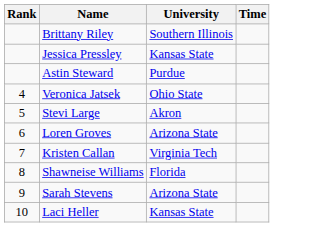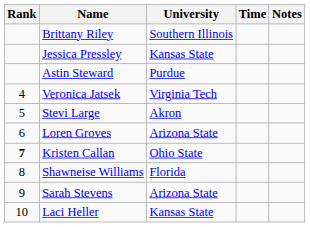 <table class="wikitable sortable" style="text-align:center">
 <tr>
 <th>Rank</th>
 <th>Name</th>
 <th>University</th>
 <th>Time</th>
+<th>Notes</th>
 </tr>
 <tr>
 <td></td>
 <td align=left><a href='#'>Brittany Riley</a></td>
 <td align=left><a href='#'>Southern Illinois</a></td>
+<td></td>
 <td></td>
 </tr>
 <tr>
 <td></td>
 <td align=left><a href='#'>Jessica Pressley</a></td>
 <td align="left"><a href='#'>Kansas State</a></td>
 <td></td>
+<td></td>
 </tr>
 <tr>
 <td></td>
 <td align=left><a href='#'>Astin Steward</a></td>
 <td align="left"><a href='#'>Purdue</a></td>
 <td></td>
+<td></td>
 </tr>
 <tr>
 <td>4</td>
 <td align=left><a href='#'>Veronica Jatsek</a></td>
-<td align="left"><a href='#'>Ohio State</a></td>
+<td align="left"><a href='#'>Virginia Tech</a></td>
+<td></td>
 <td></td>
 </tr>
 <tr>
 <td>5</td>
 <td align=left><a href='#'>Stevi Large</a></td>
 <td align="left"><a href='#'>Akron</a></td>
 <td></td>
+<td></td>
 </tr>
 <tr>
 <td>6</td>
 <td align=left><a href='#'>Loren Groves</a></td>
 <td align="left"><a href='#'>Arizona State</a></td>
 <td></td>
+<td></td>
 </tr>
 <tr>
-<td>7</td>
+<td><strong>7</strong></td>
 <td align=left><a href='#'>Kristen Callan</a></td>
-<td align="left"><a href='#'>Virginia Tech</a></td>
+<td align="left"><a href='#'>Ohio State</a></td>
+<td></td>
 <td></td>
 </tr>
 <tr>
 <td>8</td>
 <td align=left><a href='#'>Shawneise Williams</a></td>
 <td align="left"><a href='#'>Florida</a></td>
 <td></td>
+<td></td>
 </tr>
 <tr>
 <td>9</td>
 <td align=left><a href='#'>Sarah Stevens</a></td>
 <td align="left"><a href='#'>Arizona State</a></td>
+<td></td>
 <td></td>
 </tr>
 <tr>
 <td>10</td>
 <td align=left><a href='#'>Laci Heller</a></td>
 <td align="left"><a href='#'>Kansas State</a></td>
 <td></td>
+<td></td>
 </tr>
 </table>
